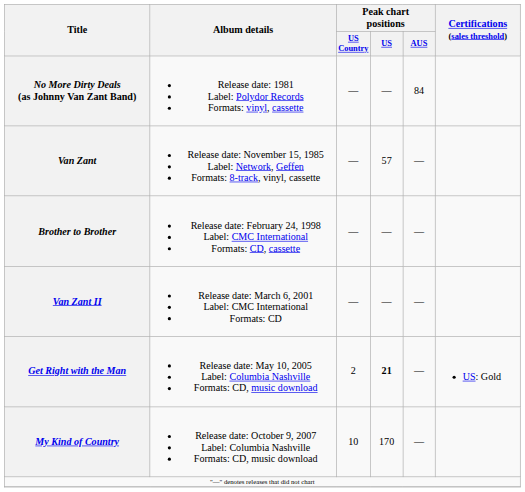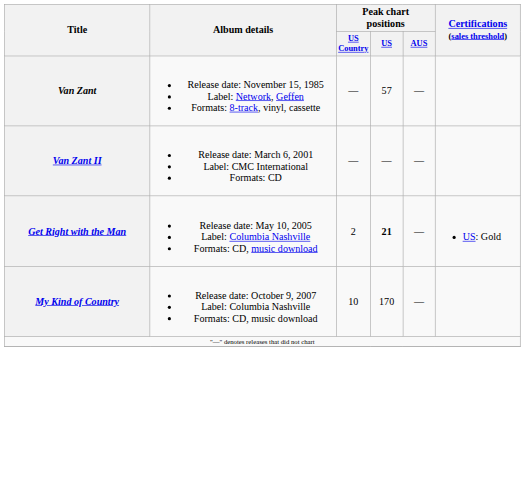 <table class="wikitable plainrowheaders" style="text-align:center;">
 <tr>
 <th rowspan="2" style="width:14em;">Title</th>
 <th rowspan="2" style="width:18em;">Album details</th>
 <th colspan="3">Peak chart<br>positions</th>
 <th rowspan="2" style="width:8em;"><a href='#'>Certifications</a><br><small>(<a href='#'>sales threshold</a>)</small></th>
 </tr>
 <tr style="font-size:smaller;">
 <th width="45"><a href='#'>US Country</a><br></th>
 <th width="45"><a href='#'>US</a><br></th>
 <th width="45"><a href='#'>AUS</a><br></th>
 </tr>
 <tr>
-<th scope="row"><em>No More Dirty Deals</em> <br> (as Johnny Van Zant Band)</th>
-<td><br><ul><li>Release date: 1981</li><li>Label: <a href='#'>Polydor Records</a></li><li>Formats: <a href='#'>vinyl</a>, <a href='#'>cassette</a></li></ul></td>
-<td>—</td>
-<td>—</td>
-<td>84</td>
-<td></td>
-</tr>
-<tr>
 <th scope="row"><em>Van Zant</em></th>
 <td><br><ul><li>Release date: November 15, 1985</li><li>Label: <a href='#'>Network</a>, <a href='#'>Geffen</a></li><li>Formats: <a href='#'>8-track</a>, vinyl, cassette</li></ul></td>
 <td>—</td>
 <td>57</td>
-<td>—</td>
-<td></td>
-</tr>
-<tr>
-<th scope="row"><em>Brother to Brother</em></th>
-<td><br><ul><li>Release date: February 24, 1998</li><li>Label: <a href='#'>CMC International</a></li><li>Formats: <a href='#'>CD</a>, <a href='#'>cassette</a></li></ul></td>
-<td>—</td>
-<td>—</td>
 <td>—</td>
 <td></td>
 </tr>
 <tr>
 <th scope="row"><em><a href='#'>Van Zant II</a></em></th>
 <td><br><ul><li>Release date: March 6, 2001</li><li>Label: CMC International</li><li>Formats: CD</li></ul></td>
 <td>—</td>
 <td>—</td>
 <td>—</td>
 <td></td>
 </tr>
 <tr>
 <th scope="row"><em><a href='#'>Get Right with the Man</a></em></th>
 <td><br><ul><li>Release date: May 10, 2005</li><li>Label: <a href='#'>Columbia Nashville</a></li><li>Formats: CD, <a href='#'>music download</a></li></ul></td>
 <td>2</td>
 <td><strong>21</strong></td>
 <td>—</td>
 <td align="left"><br><ul><li><a href='#'>US</a>: Gold</li></ul></td>
 </tr>
 <tr>
 <th scope="row"><em><a href='#'>My Kind of Country</a></em></th>
 <td><br><ul><li>Release date: October 9, 2007</li><li>Label: Columbia Nashville</li><li>Formats: CD, music download</li></ul></td>
 <td>10</td>
 <td>170</td>
 <td>—</td>
 <td></td>
 </tr>
 <tr>
 <td colspan="6" style="font-size:8pt">"—" denotes releases that did not chart</td>
 </tr>
 <tr>
 </tr>
 </table>
